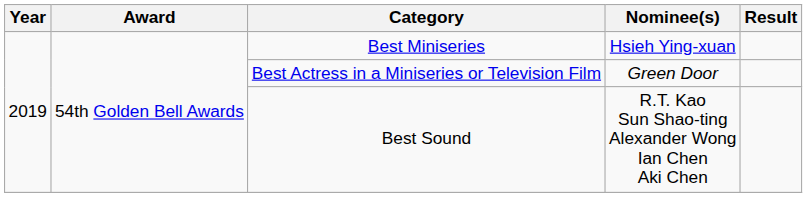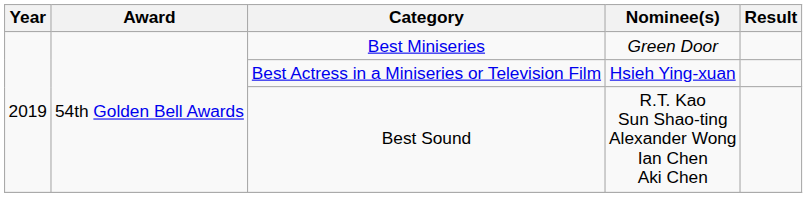 <table class="wikitable sortable plainrowheaders" style="text-align:center;">
 <tr>
 <th>Year</th>
 <th>Award</th>
 <th>Category</th>
 <th>Nominee(s)</th>
 <th>Result</th>
 </tr>
 <tr>
 <td rowspan="3">2019</td>
 <td rowspan="3">54th <a href='#'>Golden Bell Awards</a></td>
 <td><a href='#'>Best Miniseries</a></td>
-<td><a href='#'>Hsieh Ying-xuan</a></td>
+<td><em>Green Door</em></td>
 <td></td>
 </tr>
 <tr>
 <td><a href='#'>Best Actress in a Miniseries or Television Film</a></td>
-<td><em>Green Door</em></td>
+<td><a href='#'>Hsieh Ying-xuan</a></td>
 <td></td>
 </tr>
 <tr>
 <td>Best Sound</td>
 <td>R.T. Kao <br> Sun Shao-ting <br> Alexander Wong <br> Ian Chen <br> Aki Chen</td>
 <td></td>
 </tr>
 <tr>
 </tr>
 </table>
